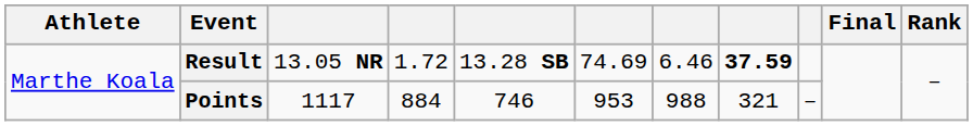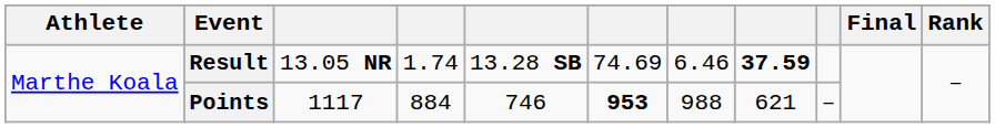 <table class="wikitable" style="font-size:90%">
 <tr>
 <th>Athlete</th>
 <th>Event</th>
 <th></th>
 <th></th>
 <th></th>
 <th></th>
 <th></th>
 <th></th>
 <th></th>
 <th>Final</th>
 <th>Rank</th>
 </tr>
 <tr style=text-align:center>
 <td rowspan=2 style=text-align:left><a href='#'>Marthe Koala</a></td>
 <th style="font-size:95%">Result</th>
 <td>13.05 <strong>NR</strong></td>
-<td>1.72</td>
+<td>1.74</td>
 <td>13.28 <strong>SB</strong></td>
 <td>74.69</td>
 <td>6.46</td>
 <td><strong>37.59</strong></td>
 <td></td>
 <td rowspan=2></td>
 <td rowspan=2>–</td>
 </tr>
 <tr style=text-align:center>
 <th style="font-size:95%">Points</th>
 <td>1117</td>
 <td>884</td>
 <td>746</td>
-<td>953</td>
+<td><strong>953</strong></td>
 <td>988</td>
-<td>321</td>
+<td>621</td>
 <td>–</td>
 </tr>
 </table>
